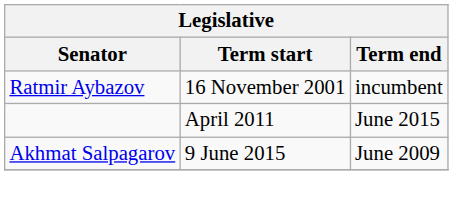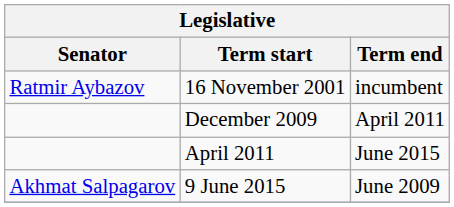 <table class="wikitable sortable">
 <tr>
 <th colspan=3>Legislative</th>
 </tr>
 <tr>
 <th>Senator</th>
 <th>Term start</th>
 <th>Term end</th>
 </tr>
 <tr>
 <td><a href='#'>Ratmir Aybazov</a></td>
 <td>16 November 2001</td>
 <td>incumbent</td>
 </tr>
 <tr>
 <td></td>
+<td>December 2009</td>
+<td>April 2011</td>
+</tr>
+<tr>
+<td></td>
 <td>April 2011</td>
 <td>June 2015</td>
 </tr>
 <tr>
 <td><a href='#'>Akhmat Salpagarov</a></td>
 <td>9 June 2015</td>
 <td>June 2009</td>
 </tr>
 <tr>
 </tr>
 </table>
